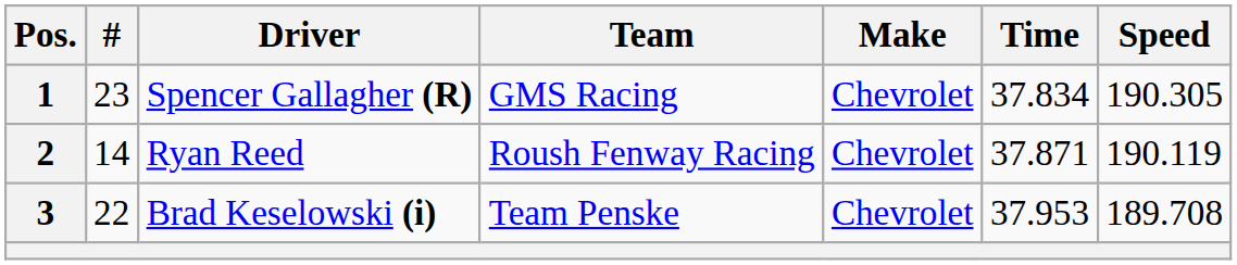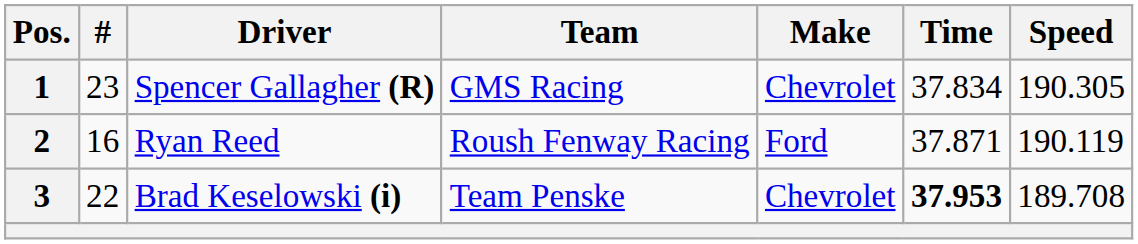 <table class="wikitable" style="font-size:95%">
 <tr>
 <th>Pos.</th>
 <th>#</th>
 <th>Driver</th>
 <th>Team</th>
 <th>Make</th>
 <th>Time</th>
 <th>Speed</th>
 </tr>
 <tr>
 <th>1</th>
 <td>23</td>
 <td><a href='#'>Spencer Gallagher</a> <strong>(R)</strong></td>
 <td><a href='#'>GMS Racing</a></td>
 <td><a href='#'>Chevrolet</a></td>
 <td>37.834</td>
 <td>190.305</td>
 </tr>
 <tr>
 <th>2</th>
-<td>14</td>
+<td>16</td>
 <td><a href='#'>Ryan Reed</a></td>
 <td><a href='#'>Roush Fenway Racing</a></td>
-<td><a href='#'>Chevrolet</a></td>
+<td><a href='#'>Ford</a></td>
 <td>37.871</td>
 <td>190.119</td>
 </tr>
 <tr>
 <th>3</th>
 <td>22</td>
 <td><a href='#'>Brad Keselowski</a> <strong>(i)</strong></td>
 <td><a href='#'>Team Penske</a></td>
 <td><a href='#'>Chevrolet</a></td>
-<td>37.953</td>
+<td><strong>37.953</strong></td>
 <td>189.708</td>
 </tr>
 <tr>
 <th colspan="7"></th>
 </tr>
 </table>
